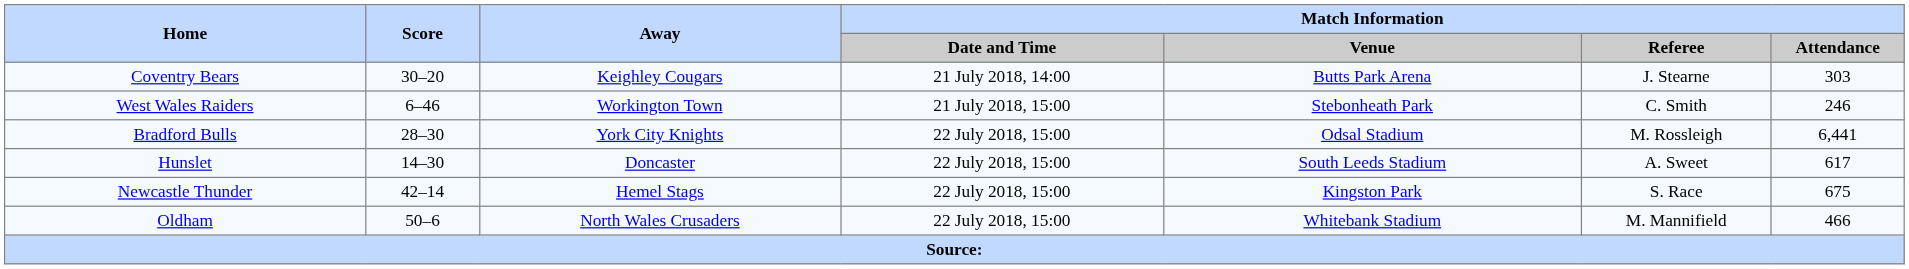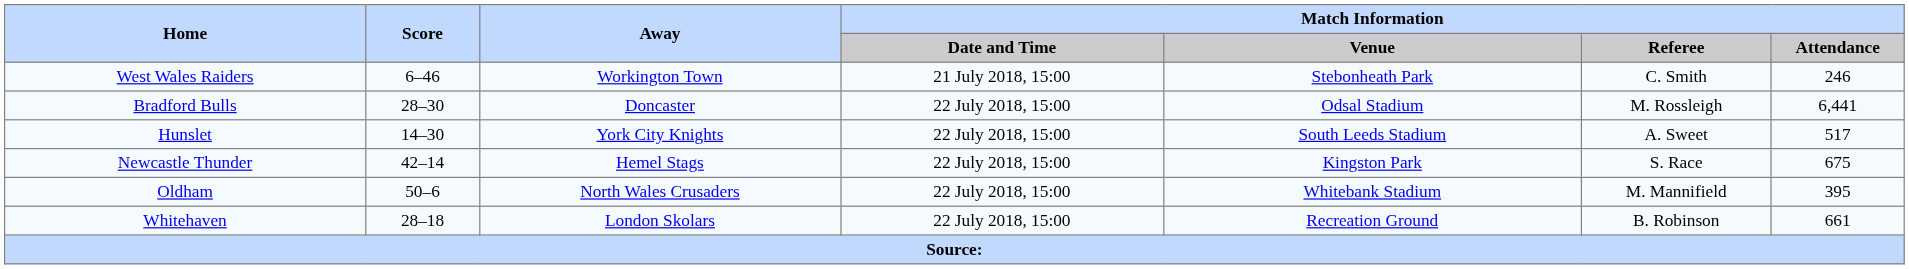 <table border=1 style="border-collapse:collapse; font-size:90%; text-align:center;" cellpadding=3 cellspacing=0 width=100%>
 <tr bgcolor=#C1D8FF>
 <th rowspan=2 width=19%>Home</th>
 <th rowspan=2 width=6%>Score</th>
 <th rowspan=2 width=19%>Away</th>
 <th colspan=4>Match Information</th>
 </tr>
 <tr bgcolor=#CCCCCC>
 <th width=17%>Date and Time</th>
 <th width=22%>Venue</th>
 <th width=10%>Referee</th>
 <th width=7%>Attendance</th>
 </tr>
 <tr bgcolor=#F5FAFF>
-<td> <a href='#'>Coventry Bears</a></td>
-<td>30–20</td>
-<td> <a href='#'>Keighley Cougars</a></td>
-<td>21 July 2018, 14:00</td>
-<td><a href='#'>Butts Park Arena</a></td>
-<td>J. Stearne</td>
-<td>303</td>
-</tr>
-<tr bgcolor=#F5FAFF>
 <td> <a href='#'>West Wales Raiders</a></td>
 <td>6–46</td>
 <td> <a href='#'>Workington Town</a></td>
 <td>21 July 2018, 15:00</td>
 <td><a href='#'>Stebonheath Park</a></td>
 <td>C. Smith</td>
 <td>246</td>
 </tr>
 <tr bgcolor=#F5FAFF>
 <td> <a href='#'>Bradford Bulls</a></td>
 <td>28–30</td>
-<td> <a href='#'>York City Knights</a></td>
+<td> <a href='#'>Doncaster</a></td>
 <td>22 July 2018, 15:00</td>
 <td><a href='#'>Odsal Stadium</a></td>
 <td>M. Rossleigh</td>
 <td>6,441</td>
 </tr>
 <tr bgcolor=#F5FAFF>
 <td> <a href='#'>Hunslet</a></td>
 <td>14–30</td>
-<td> <a href='#'>Doncaster</a></td>
+<td> <a href='#'>York City Knights</a></td>
 <td>22 July 2018, 15:00</td>
 <td><a href='#'>South Leeds Stadium</a></td>
 <td>A. Sweet</td>
-<td>617</td>
+<td>517</td>
 </tr>
 <tr bgcolor=#F5FAFF>
 <td> <a href='#'>Newcastle Thunder</a></td>
 <td>42–14</td>
 <td> <a href='#'>Hemel Stags</a></td>
 <td>22 July 2018, 15:00</td>
 <td><a href='#'>Kingston Park</a></td>
 <td>S. Race</td>
 <td>675</td>
 </tr>
 <tr bgcolor=#F5FAFF>
 <td> <a href='#'>Oldham</a></td>
 <td>50–6</td>
 <td> <a href='#'>North Wales Crusaders</a></td>
 <td>22 July 2018, 15:00</td>
 <td><a href='#'>Whitebank Stadium</a></td>
 <td>M. Mannifield</td>
-<td>466</td>
+<td>395</td>
+</tr>
+<tr bgcolor=#F5FAFF>
+<td> <a href='#'>Whitehaven</a></td>
+<td>28–18</td>
+<td> <a href='#'>London Skolars</a></td>
+<td>22 July 2018, 15:00</td>
+<td><a href='#'>Recreation Ground</a></td>
+<td>B. Robinson</td>
+<td>661</td>
 </tr>
 <tr bgcolor=#C1D8FF>
 <th colspan=7>Source:</th>
 </tr>
 </table>
